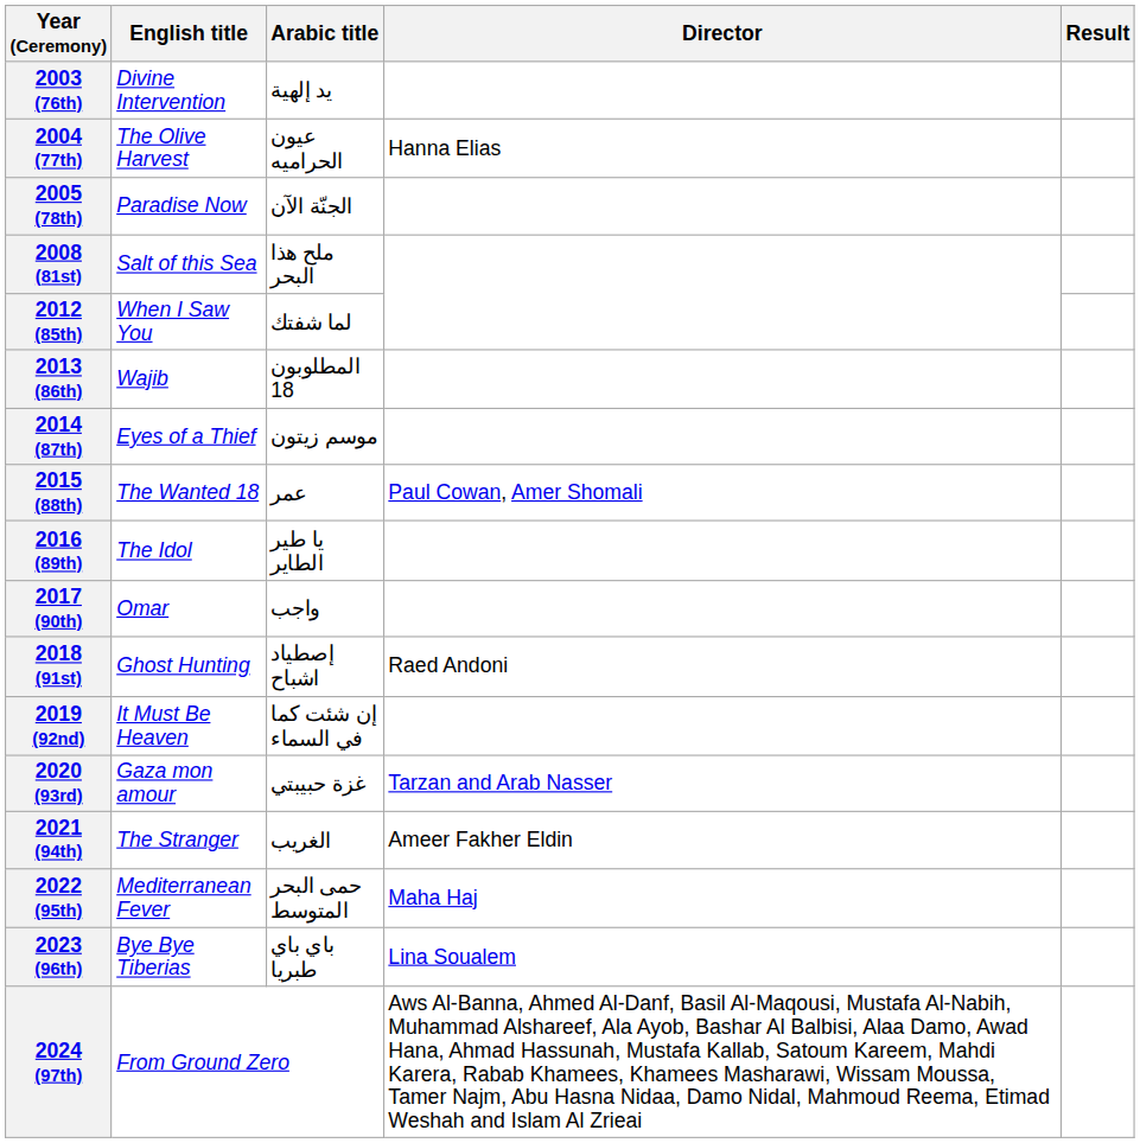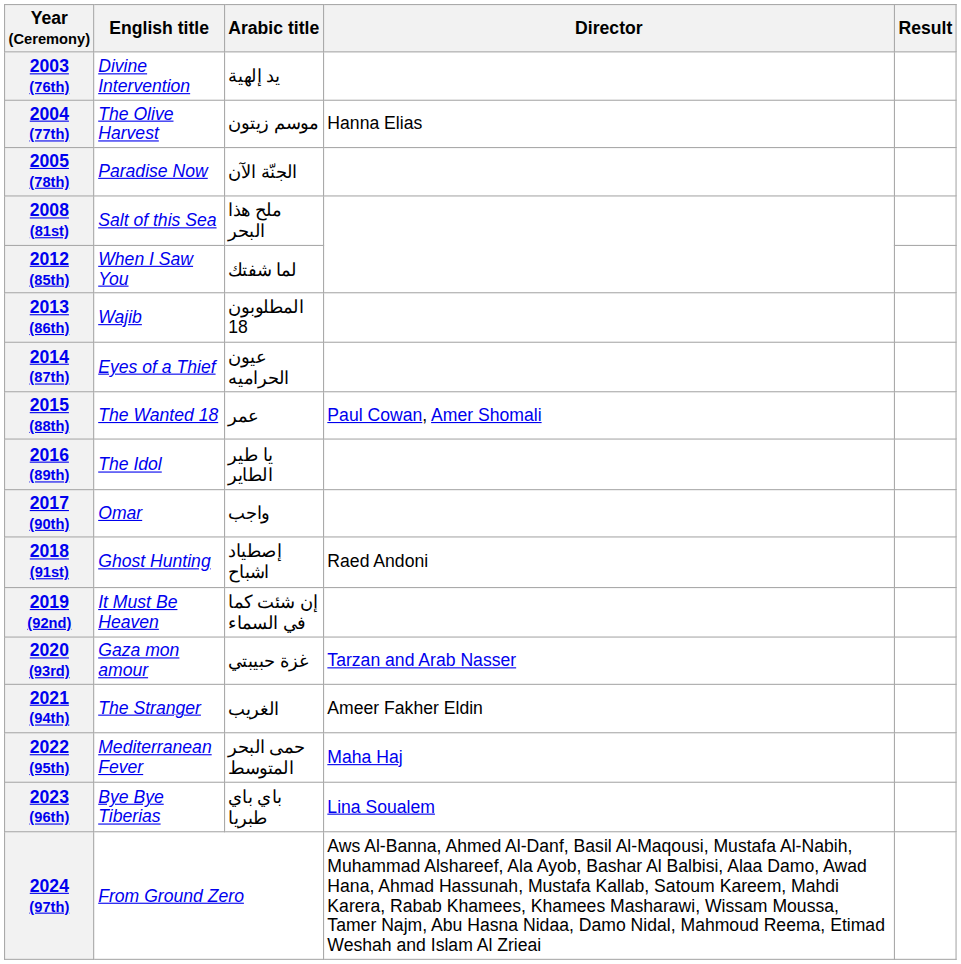 <table class="wikitable sortable" width="98%" style="background:#ffffff;">
 <tr>
 <th>Year<br><small>(Ceremony)</small></th>
 <th>English title</th>
 <th>Arabic title</th>
 <th>Director</th>
 <th>Result</th>
 </tr>
 <tr>
 <th align="center"><a href='#'>2003</a><br><small><a href='#'>(76th)</a></small></th>
 <td><em><a href='#'>Divine Intervention</a></em></td>
 <td>يد إلهية</td>
 <td></td>
 <td></td>
 </tr>
 <tr>
 <th align="center"><a href='#'>2004</a><br><small><a href='#'>(77th)</a></small></th>
 <td><em><a href='#'>The Olive Harvest</a></em></td>
-<td>عيون الحراميه</td>
+<td>موسم زيتون</td>
 <td>Hanna Elias</td>
 <td></td>
 </tr>
 <tr>
 <th align="center"><a href='#'>2005</a><br><small><a href='#'>(78th)</a></small></th>
 <td><em><a href='#'>Paradise Now</a></em></td>
 <td>الجنّة الآن</td>
 <td></td>
 <td></td>
 </tr>
 <tr>
 <th align="center"><a href='#'>2008</a><br><small><a href='#'>(81st)</a></small></th>
 <td><em><a href='#'>Salt of this Sea</a></em></td>
 <td>ملح هذا البحر</td>
 <td rowspan="2"></td>
 <td></td>
 </tr>
 <tr>
 <th align="center"><a href='#'>2012</a><br><small><a href='#'>(85th)</a></small></th>
 <td><em><a href='#'>When I Saw You</a></em></td>
 <td>لما شفتك</td>
 <td></td>
 </tr>
 <tr>
 <th align="center"><a href='#'>2013</a><br><small><a href='#'>(86th)</a></small></th>
 <td><em><a href='#'>Wajib</a></em></td>
 <td>المطلوبون 18</td>
 <td></td>
 <td></td>
 </tr>
 <tr>
 <th align="center"><a href='#'>2014</a><br><small><a href='#'>(87th)</a></small></th>
 <td><em><a href='#'>Eyes of a Thief</a></em></td>
-<td>موسم زيتون</td>
+<td>عيون الحراميه</td>
 <td></td>
 <td></td>
 </tr>
 <tr>
 <th align="center"><a href='#'>2015</a><br><small><a href='#'>(88th)</a></small></th>
 <td><em><a href='#'>The Wanted 18</a></em></td>
 <td>عمر</td>
 <td><a href='#'>Paul Cowan</a>, <a href='#'>Amer Shomali</a></td>
 <td></td>
 </tr>
 <tr>
 <th align="center"><a href='#'>2016</a><br><small><a href='#'>(89th)</a></small></th>
 <td><em><a href='#'>The Idol</a></em></td>
 <td>يا طير الطاير</td>
 <td></td>
 <td></td>
 </tr>
 <tr>
 <th align="center"><a href='#'>2017</a><br><small><a href='#'>(90th)</a></small></th>
 <td><em><a href='#'>Omar</a></em></td>
 <td>واجب</td>
 <td></td>
 <td></td>
 </tr>
 <tr>
 <th align="center"><a href='#'>2018</a><br><small><a href='#'>(91st)</a></small></th>
 <td><em><a href='#'>Ghost Hunting</a></em></td>
 <td>إصطياد اشباح</td>
 <td>Raed Andoni</td>
 <td></td>
 </tr>
 <tr>
 <th align="center"><a href='#'>2019</a><br><small><a href='#'>(92nd)</a></small></th>
 <td><em><a href='#'>It Must Be Heaven</a></em></td>
 <td>إن شئت كما في السماء</td>
 <td></td>
 <td></td>
 </tr>
 <tr>
 <th align="center"><a href='#'>2020</a><br><small><a href='#'>(93rd)</a></small></th>
 <td><em><a href='#'>Gaza mon amour</a></em></td>
 <td>غزة حبيبتي</td>
 <td><a href='#'>Tarzan and Arab Nasser</a></td>
 <td></td>
 </tr>
 <tr>
 <th align="center"><a href='#'>2021</a><br><small><a href='#'>(94th)</a></small></th>
 <td><em><a href='#'>The Stranger</a></em></td>
 <td>الغريب</td>
 <td>Ameer Fakher Eldin</td>
 <td></td>
 </tr>
 <tr>
 <th align="center"><a href='#'>2022</a><br><small><a href='#'>(95th)</a></small></th>
 <td><em><a href='#'>Mediterranean Fever</a></em></td>
 <td>حمى البحر المتوسط</td>
 <td><a href='#'>Maha Haj</a></td>
 <td></td>
 </tr>
 <tr>
 <th align="center"><a href='#'>2023</a><br><small><a href='#'>(96th)</a></small></th>
 <td><em><a href='#'>Bye Bye Tiberias</a></em></td>
 <td>باي باي طبريا</td>
 <td><a href='#'>Lina Soualem</a></td>
 <td></td>
 </tr>
 <tr>
 <th align="center"><a href='#'>2024</a><br><small><a href='#'>(97th)</a></small></th>
 <td colspan="2"><em><a href='#'>From Ground Zero</a></em></td>
 <td>Aws Al-Banna, Ahmed Al-Danf, Basil Al-Maqousi, Mustafa Al-Nabih, Muhammad Alshareef, Ala Ayob, Bashar Al Balbisi, Alaa Damo, Awad Hana, Ahmad Hassunah, Mustafa Kallab, Satoum Kareem, Mahdi Karera, Rabab Khamees, Khamees Masharawi, Wissam Moussa, Tamer Najm, Abu Hasna Nidaa, Damo Nidal, Mahmoud Reema, Etimad Weshah and Islam Al Zrieai</td>
 <td></td>
 </tr>
 </table>
